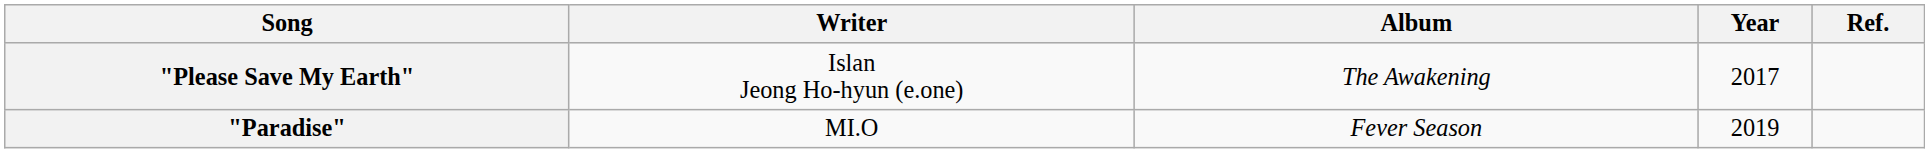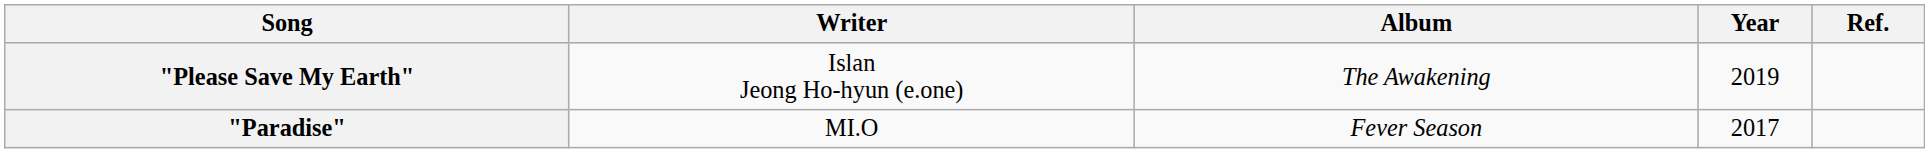 <table class="wikitable plainrowheaders" style="text-align:center; width:100%">
 <tr>
 <th style="width:25%">Song</th>
 <th style="width:25%">Writer</th>
 <th style="width:25%">Album</th>
 <th style="width:5%">Year</th>
 <th style="width:5%">Ref.</th>
 </tr>
 <tr>
 <th scope="row">"Please Save My Earth" </th>
 <td>Islan<br>Jeong Ho-hyun (e.one)</td>
 <td><em>The Awakening</em></td>
-<td>2017</td>
+<td>2019</td>
 <td></td>
 </tr>
 <tr>
 <th scope="row">"Paradise"</th>
 <td>MI.O</td>
 <td><em>Fever Season</em></td>
-<td>2019</td>
+<td>2017</td>
 <td></td>
 </tr>
 </table>
